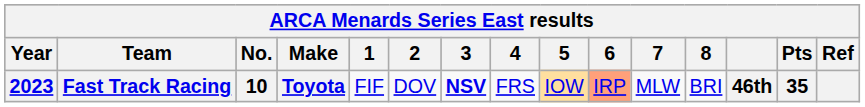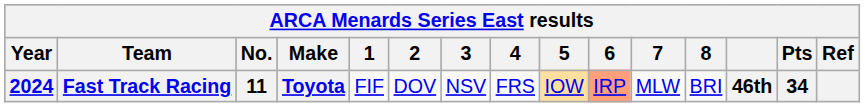 <table class="wikitable" style="text-align:center; font-size:75%">
 <tr>
 <th colspan=15><a href='#'>ARCA Menards Series East</a> results</th>
 </tr>
 <tr>
 <th>Year</th>
 <th>Team</th>
 <th>No.</th>
 <th>Make</th>
 <th>1</th>
 <th>2</th>
 <th>3</th>
 <th>4</th>
 <th>5</th>
 <th>6</th>
 <th>7</th>
 <th>8</th>
 <th></th>
 <th>Pts</th>
 <th>Ref</th>
 </tr>
 <tr>
-<th><a href='#'>2023</a></th>
+<th><a href='#'>2024</a></th>
 <th><a href='#'>Fast Track Racing</a></th>
-<th>10</th>
+<th>11</th>
 <th><a href='#'>Toyota</a></th>
 <td><a href='#'>FIF</a></td>
 <td><a href='#'>DOV</a></td>
-<td><strong><a href='#'>NSV</a></strong></td>
+<td><a href='#'>NSV</a></td>
 <td><a href='#'>FRS</a></td>
 <td style="background:#FFDF9F;"><a href='#'>IOW</a><br></td>
 <td style="background: lightsalmon;"><a href='#'>IRP</a></td>
 <td><a href='#'>MLW</a></td>
 <td><a href='#'>BRI</a></td>
 <th>46th</th>
-<th>35</th>
+<th>34</th>
 <th></th>
 </tr>
 </table>
